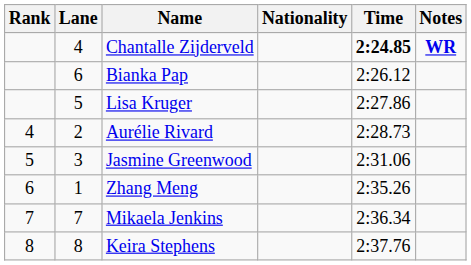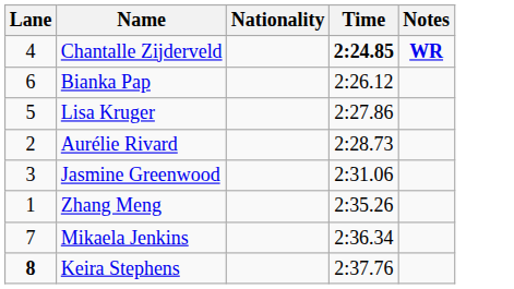 <table class="wikitable sortable" style="text-align:center">
 <tr>
-<th>Rank</th>
 <th>Lane</th>
 <th>Name</th>
 <th>Nationality</th>
 <th>Time</th>
 <th>Notes</th>
 </tr>
 <tr>
-<td></td>
 <td>4</td>
 <td align=left><a href='#'>Chantalle Zijderveld</a></td>
 <td align=left></td>
 <td><strong>2:24.85</strong></td>
 <td><strong><a href='#'>WR</a></strong></td>
 </tr>
 <tr>
-<td></td>
 <td>6</td>
 <td align=left><a href='#'>Bianka Pap</a></td>
 <td align=left></td>
 <td>2:26.12</td>
 <td></td>
 </tr>
 <tr>
-<td></td>
 <td>5</td>
 <td align=left><a href='#'>Lisa Kruger</a></td>
 <td align=left></td>
 <td>2:27.86</td>
 <td></td>
 </tr>
 <tr>
-<td>4</td>
 <td>2</td>
 <td align=left><a href='#'>Aurélie Rivard</a></td>
 <td align=left></td>
 <td>2:28.73</td>
 <td><strong></strong></td>
 </tr>
 <tr>
-<td>5</td>
 <td>3</td>
 <td align=left><a href='#'>Jasmine Greenwood</a></td>
 <td align=left></td>
 <td>2:31.06</td>
 <td></td>
 </tr>
 <tr>
-<td>6</td>
 <td>1</td>
 <td align=left><a href='#'>Zhang Meng</a></td>
 <td align=left></td>
 <td>2:35.26</td>
 <td></td>
 </tr>
 <tr>
 <td>7</td>
-<td>7</td>
 <td align=left><a href='#'>Mikaela Jenkins</a></td>
 <td align=left></td>
 <td>2:36.34</td>
 <td></td>
 </tr>
 <tr>
-<td>8</td>
-<td>8</td>
+<td><strong>8</strong></td>
 <td align=left><a href='#'>Keira Stephens</a></td>
 <td align=left></td>
 <td>2:37.76</td>
 <td></td>
 </tr>
 </table>
